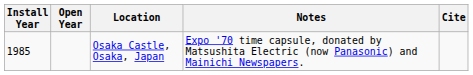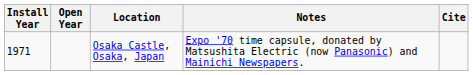 <table class="wikitable">
 <tr>
 <th>Install<br>Year</th>
 <th>Open Year</th>
 <th>Location</th>
 <th>Notes</th>
 <th>Cite</th>
 </tr>
 <tr>
-<td>1985</td>
+<td>1971</td>
 <td></td>
 <td><a href='#'>Osaka Castle</a>, <a href='#'>Osaka</a>, <a href='#'>Japan</a></td>
 <td><a href='#'>Expo '70</a> time capsule, donated by Matsushita Electric (now <a href='#'>Panasonic</a>) and <a href='#'>Mainichi Newspapers</a>.</td>
 <td></td>
 </tr>
 </table>
